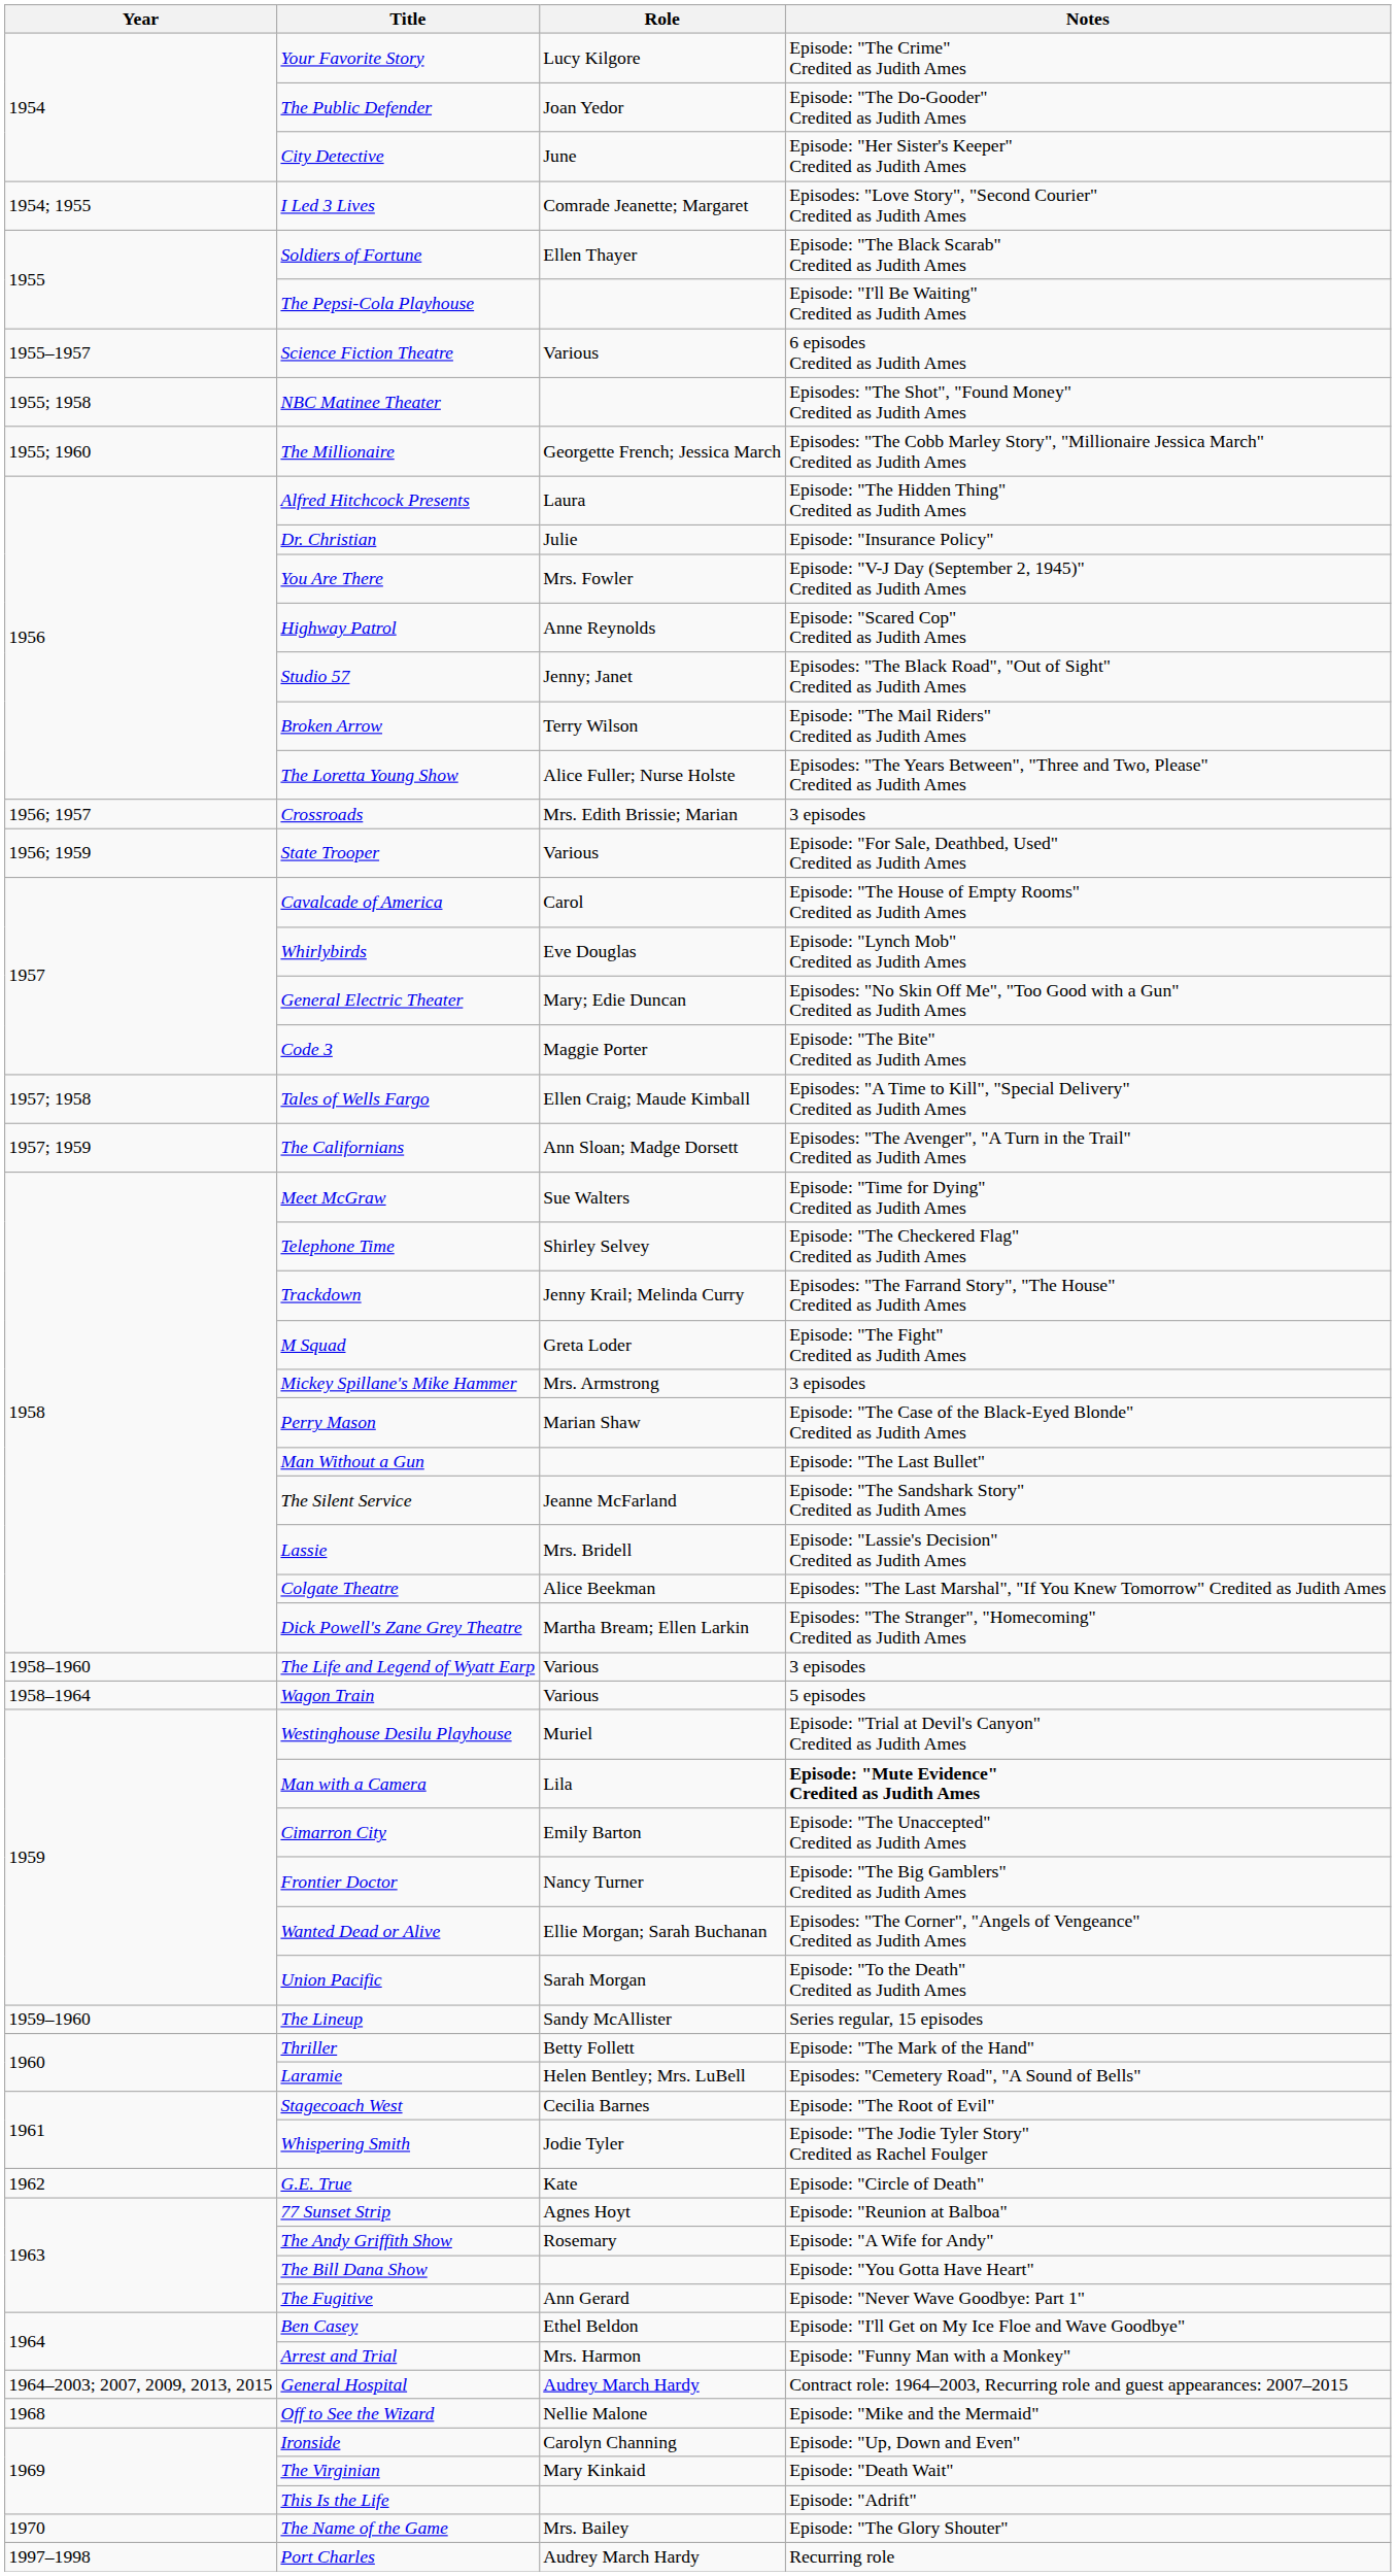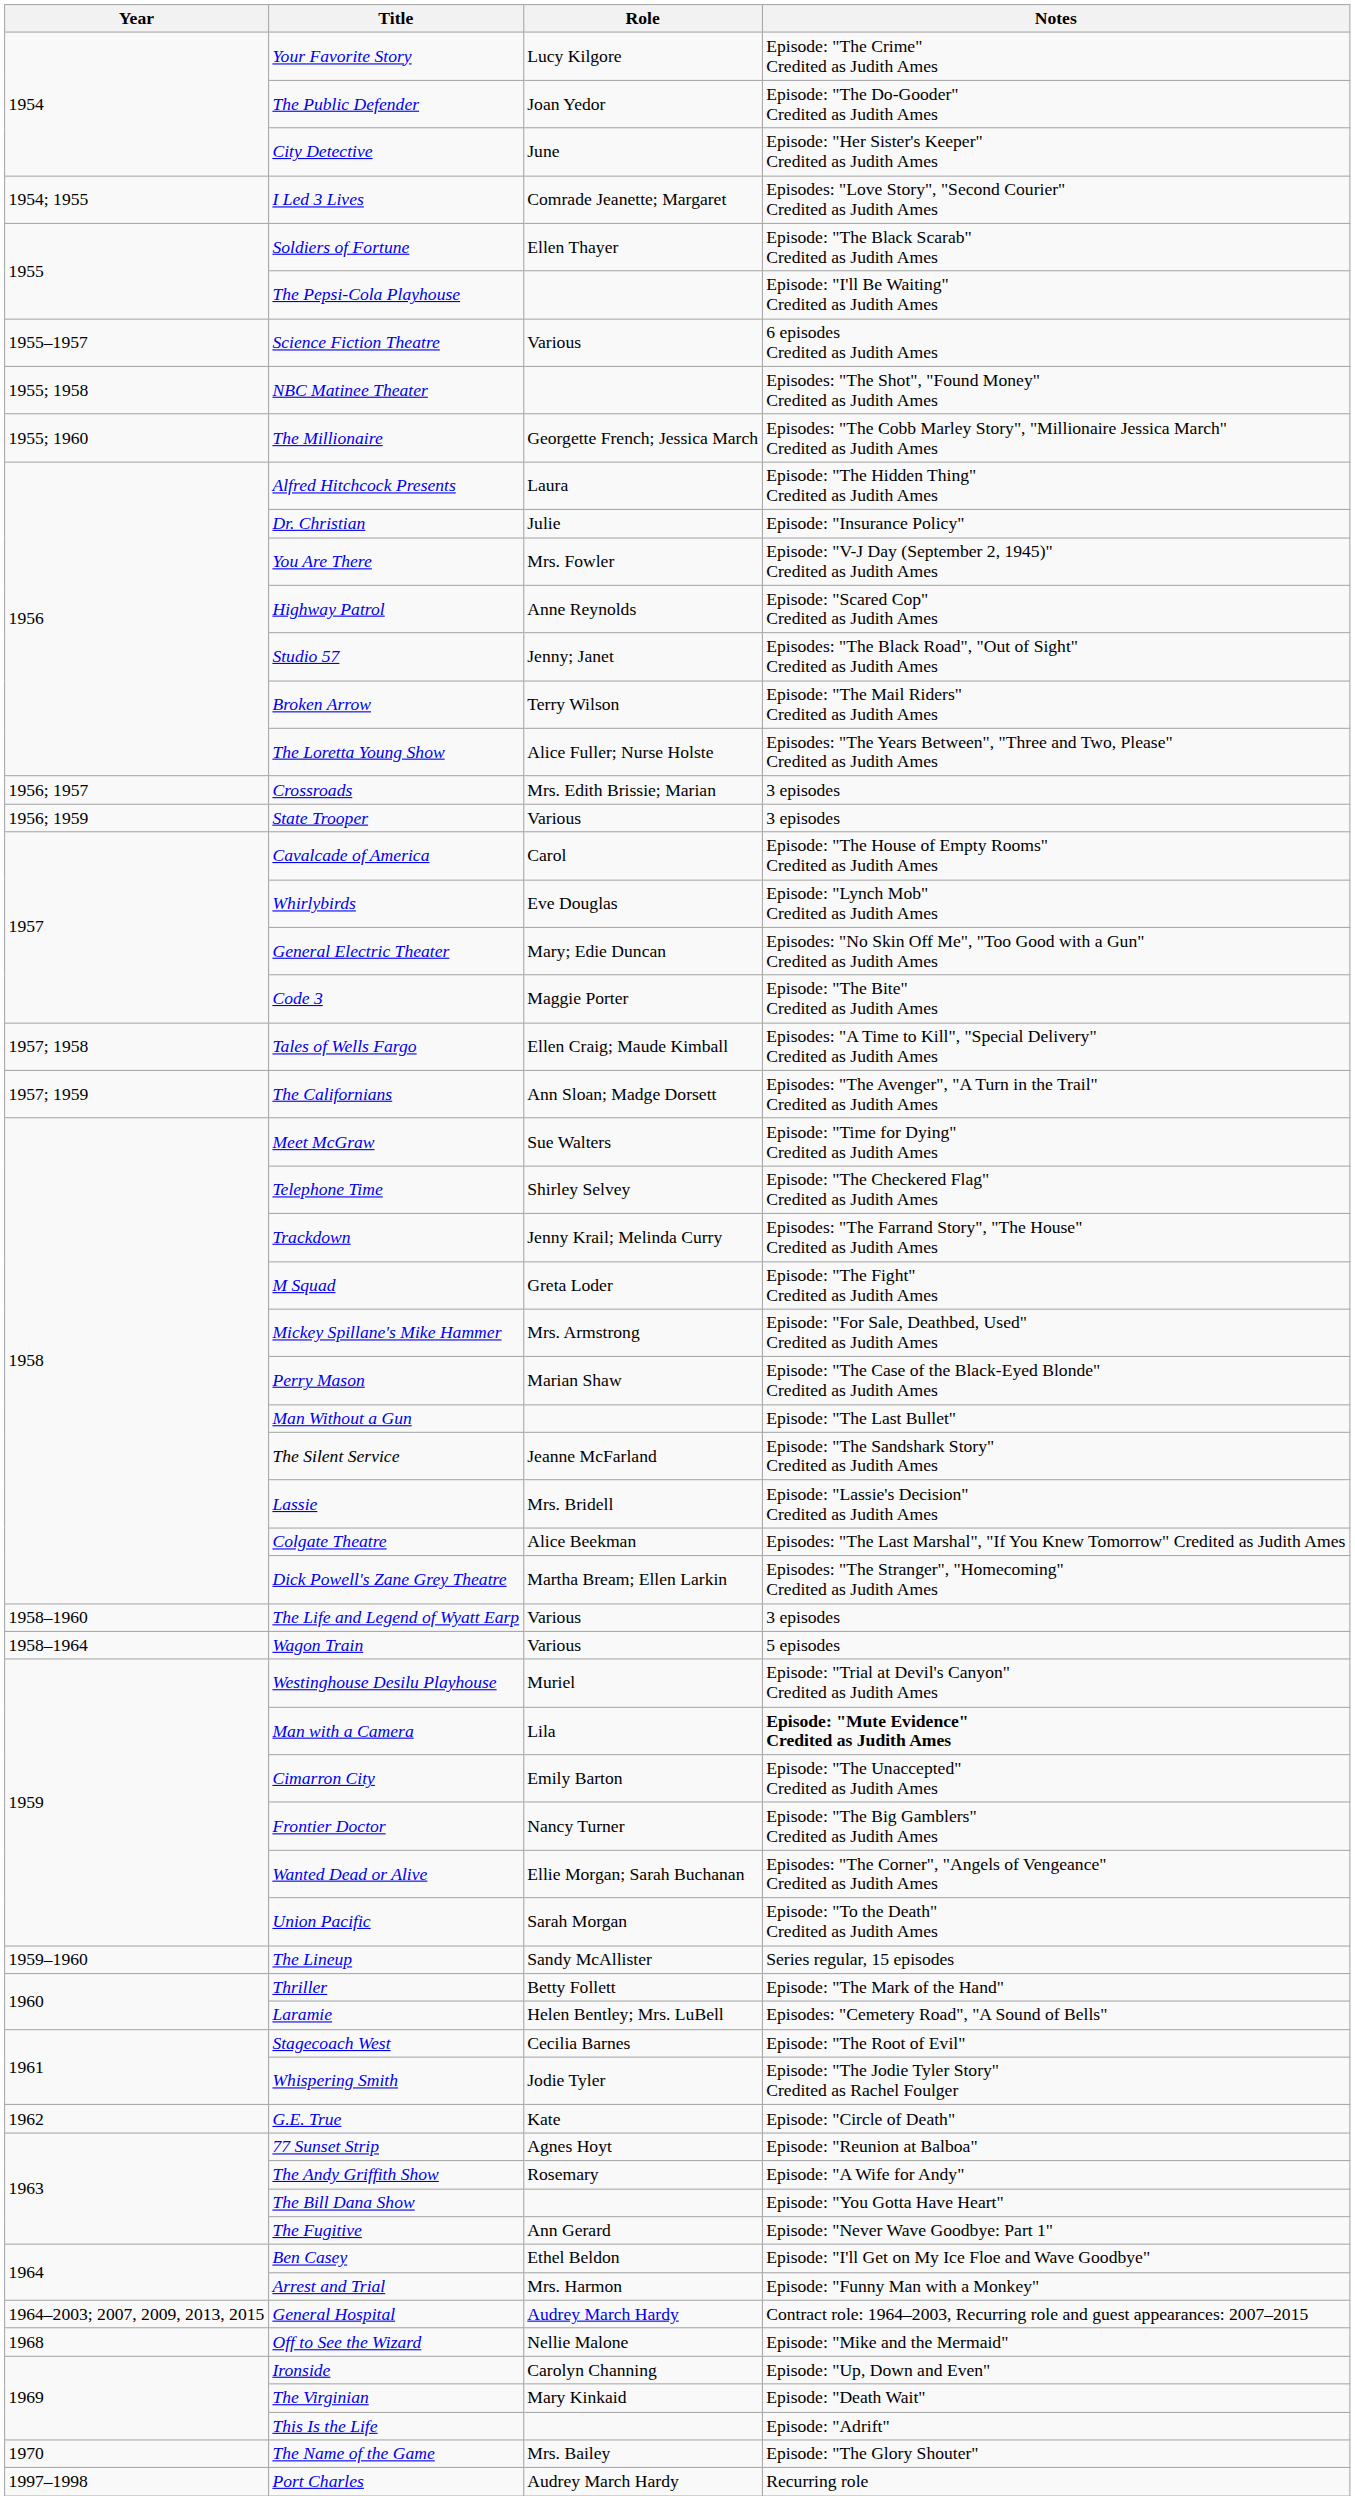 <table class="wikitable sortable">
 <tr>
 <th>Year</th>
 <th>Title</th>
 <th>Role</th>
 <th>Notes</th>
 </tr>
 <tr>
 <td rowspan="3">1954</td>
 <td><em><a href='#'>Your Favorite Story</a></em></td>
 <td>Lucy Kilgore</td>
 <td>Episode: "The Crime"<br>Credited as Judith Ames</td>
 </tr>
 <tr>
 <td><em><a href='#'>The Public Defender</a></em></td>
 <td>Joan Yedor</td>
 <td>Episode: "The Do-Gooder"<br>Credited as Judith Ames</td>
 </tr>
 <tr>
 <td><em><a href='#'>City Detective</a></em></td>
 <td>June</td>
 <td>Episode: "Her Sister's Keeper"<br>Credited as Judith Ames</td>
 </tr>
 <tr>
 <td>1954; 1955</td>
 <td><em><a href='#'>I Led 3 Lives</a></em></td>
 <td>Comrade Jeanette; Margaret</td>
 <td>Episodes: "Love Story", "Second Courier"<br>Credited as Judith Ames</td>
 </tr>
 <tr>
 <td rowspan="2">1955</td>
 <td><em><a href='#'>Soldiers of Fortune</a></em></td>
 <td>Ellen Thayer</td>
 <td>Episode: "The Black Scarab"<br>Credited as Judith Ames</td>
 </tr>
 <tr>
 <td><em><a href='#'>The Pepsi-Cola Playhouse</a></em></td>
 <td></td>
 <td>Episode: "I'll Be Waiting"<br>Credited as Judith Ames</td>
 </tr>
 <tr>
 <td>1955–1957</td>
 <td><em><a href='#'>Science Fiction Theatre</a></em></td>
 <td>Various</td>
 <td>6 episodes<br>Credited as Judith Ames</td>
 </tr>
 <tr>
 <td>1955; 1958</td>
 <td><em><a href='#'>NBC Matinee Theater</a></em></td>
 <td></td>
 <td>Episodes: "The Shot", "Found Money"<br>Credited as Judith Ames</td>
 </tr>
 <tr>
 <td>1955; 1960</td>
 <td><em><a href='#'>The Millionaire</a></em></td>
 <td>Georgette French; Jessica March</td>
 <td>Episodes: "The Cobb Marley Story", "Millionaire Jessica March"<br>Credited as Judith Ames</td>
 </tr>
 <tr>
 <td rowspan="7">1956</td>
 <td><em><a href='#'>Alfred Hitchcock Presents</a></em></td>
 <td>Laura</td>
 <td>Episode: "The Hidden Thing"<br>Credited as Judith Ames</td>
 </tr>
 <tr>
 <td><em><a href='#'>Dr. Christian</a></em></td>
 <td>Julie</td>
 <td>Episode: "Insurance Policy"</td>
 </tr>
 <tr>
 <td><em><a href='#'>You Are There</a></em></td>
 <td>Mrs. Fowler</td>
 <td>Episode: "V-J Day (September 2, 1945)"<br>Credited as Judith Ames</td>
 </tr>
 <tr>
 <td><em><a href='#'>Highway Patrol</a></em></td>
 <td>Anne Reynolds</td>
 <td>Episode: "Scared Cop"<br>Credited as Judith Ames</td>
 </tr>
 <tr>
 <td><em><a href='#'>Studio 57</a></em></td>
 <td>Jenny; Janet</td>
 <td>Episodes: "The Black Road", "Out of Sight"<br>Credited as Judith Ames</td>
 </tr>
 <tr>
 <td><em><a href='#'>Broken Arrow</a></em></td>
 <td>Terry Wilson</td>
 <td>Episode: "The Mail Riders"<br>Credited as Judith Ames</td>
 </tr>
 <tr>
 <td><em><a href='#'>The Loretta Young Show</a></em></td>
 <td>Alice Fuller; Nurse Holste</td>
 <td>Episodes: "The Years Between", "Three and Two, Please"<br>Credited as Judith Ames</td>
 </tr>
 <tr>
 <td>1956; 1957</td>
 <td><em><a href='#'>Crossroads</a></em></td>
 <td>Mrs. Edith Brissie; Marian</td>
 <td>3 episodes</td>
 </tr>
 <tr>
 <td>1956; 1959</td>
 <td><em><a href='#'>State Trooper</a></em></td>
 <td>Various</td>
-<td>Episode: "For Sale, Deathbed, Used"<br>Credited as Judith Ames</td>
+<td>3 episodes</td>
 </tr>
 <tr>
 <td rowspan="4">1957</td>
 <td><em><a href='#'>Cavalcade of America</a></em></td>
 <td>Carol</td>
 <td>Episode: "The House of Empty Rooms"<br>Credited as Judith Ames</td>
 </tr>
 <tr>
 <td><em><a href='#'>Whirlybirds</a></em></td>
 <td>Eve Douglas</td>
 <td>Episode: "Lynch Mob"<br>Credited as Judith Ames</td>
 </tr>
 <tr>
 <td><em><a href='#'>General Electric Theater</a></em></td>
 <td>Mary; Edie Duncan</td>
 <td>Episodes: "No Skin Off Me", "Too Good with a Gun"<br>Credited as Judith Ames</td>
 </tr>
 <tr>
 <td><em><a href='#'>Code 3</a></em></td>
 <td>Maggie Porter</td>
 <td>Episode: "The Bite"<br>Credited as Judith Ames</td>
 </tr>
 <tr>
 <td>1957; 1958</td>
 <td><em><a href='#'>Tales of Wells Fargo</a></em></td>
 <td>Ellen Craig; Maude Kimball</td>
 <td>Episodes: "A Time to Kill", "Special Delivery"<br>Credited as Judith Ames</td>
 </tr>
 <tr>
 <td>1957; 1959</td>
 <td><em><a href='#'>The Californians</a></em></td>
 <td>Ann Sloan; Madge Dorsett</td>
 <td>Episodes: "The Avenger", "A Turn in the Trail"<br>Credited as Judith Ames</td>
 </tr>
 <tr>
 <td rowspan="11">1958</td>
 <td><em><a href='#'>Meet McGraw</a></em></td>
 <td>Sue Walters</td>
 <td>Episode: "Time for Dying"<br>Credited as Judith Ames</td>
 </tr>
 <tr>
 <td><em><a href='#'>Telephone Time</a></em></td>
 <td>Shirley Selvey</td>
 <td>Episode: "The Checkered Flag"<br>Credited as Judith Ames</td>
 </tr>
 <tr>
 <td><em><a href='#'>Trackdown</a></em></td>
 <td>Jenny Krail; Melinda Curry</td>
 <td>Episodes: "The Farrand Story", "The House"<br>Credited as Judith Ames</td>
 </tr>
 <tr>
 <td><em><a href='#'>M Squad</a></em></td>
 <td>Greta Loder</td>
 <td>Episode: "The Fight"<br>Credited as Judith Ames</td>
 </tr>
 <tr>
 <td><em><a href='#'>Mickey Spillane's Mike Hammer</a></em></td>
 <td>Mrs. Armstrong</td>
-<td>3 episodes</td>
+<td>Episode: "For Sale, Deathbed, Used"<br>Credited as Judith Ames</td>
 </tr>
 <tr>
 <td><em><a href='#'>Perry Mason</a></em></td>
 <td>Marian Shaw</td>
 <td>Episode: "The Case of the Black-Eyed Blonde"<br>Credited as Judith Ames</td>
 </tr>
 <tr>
 <td><em><a href='#'>Man Without a Gun</a></em></td>
 <td></td>
 <td>Episode: "The Last Bullet"</td>
 </tr>
 <tr>
 <td><em>The Silent Service</em></td>
 <td>Jeanne McFarland</td>
 <td>Episode: "The Sandshark Story"<br>Credited as Judith Ames</td>
 </tr>
 <tr>
 <td><em><a href='#'>Lassie</a></em></td>
 <td>Mrs. Bridell</td>
 <td>Episode: "Lassie's Decision"<br>Credited as Judith Ames</td>
 </tr>
 <tr>
 <td><em><a href='#'>Colgate Theatre</a></em></td>
 <td>Alice Beekman</td>
 <td>Episodes: "The Last Marshal", "If You Knew Tomorrow" Credited as Judith Ames</td>
 </tr>
 <tr>
 <td><em><a href='#'>Dick Powell's Zane Grey Theatre</a></em></td>
 <td>Martha Bream; Ellen Larkin</td>
 <td>Episodes: "The Stranger", "Homecoming"<br>Credited as Judith Ames</td>
 </tr>
 <tr>
 <td>1958–1960</td>
 <td><em><a href='#'>The Life and Legend of Wyatt Earp</a></em></td>
 <td>Various</td>
 <td>3 episodes</td>
 </tr>
 <tr>
 <td>1958–1964</td>
 <td><em><a href='#'>Wagon Train</a></em></td>
 <td>Various</td>
 <td>5 episodes</td>
 </tr>
 <tr>
 <td rowspan="6">1959</td>
 <td><em><a href='#'>Westinghouse Desilu Playhouse</a></em></td>
 <td>Muriel</td>
 <td>Episode: "Trial at Devil's Canyon"<br>Credited as Judith Ames</td>
 </tr>
 <tr>
 <td><em><a href='#'>Man with a Camera</a></em></td>
 <td>Lila</td>
 <td><strong>Episode: "Mute Evidence"<br>Credited as Judith Ames</strong></td>
 </tr>
 <tr>
 <td><em><a href='#'>Cimarron City</a></em></td>
 <td>Emily Barton</td>
 <td>Episode: "The Unaccepted"<br>Credited as Judith Ames</td>
 </tr>
 <tr>
 <td><em><a href='#'>Frontier Doctor</a></em></td>
 <td>Nancy Turner</td>
 <td>Episode: "The Big Gamblers"<br>Credited as Judith Ames</td>
 </tr>
 <tr>
 <td><em><a href='#'>Wanted Dead or Alive</a></em></td>
 <td>Ellie Morgan; Sarah Buchanan</td>
 <td>Episodes: "The Corner", "Angels of Vengeance"<br>Credited as Judith Ames</td>
 </tr>
 <tr>
 <td><em><a href='#'>Union Pacific</a></em></td>
 <td>Sarah Morgan</td>
 <td>Episode: "To the Death"<br>Credited as Judith Ames</td>
 </tr>
 <tr>
 <td>1959–1960</td>
 <td><em><a href='#'>The Lineup</a></em></td>
 <td>Sandy McAllister</td>
 <td>Series regular, 15 episodes</td>
 </tr>
 <tr>
 <td rowspan="2">1960</td>
 <td><em><a href='#'>Thriller</a></em></td>
 <td>Betty Follett</td>
 <td>Episode: "The Mark of the Hand"</td>
 </tr>
 <tr>
 <td><em><a href='#'>Laramie</a></em></td>
 <td>Helen Bentley; Mrs. LuBell</td>
 <td>Episodes: "Cemetery Road", "A Sound of Bells"</td>
 </tr>
 <tr>
 <td rowspan="2">1961</td>
 <td><em><a href='#'>Stagecoach West</a></em></td>
 <td>Cecilia Barnes</td>
 <td>Episode: "The Root of Evil"</td>
 </tr>
 <tr>
 <td><em><a href='#'>Whispering Smith</a></em></td>
 <td>Jodie Tyler</td>
 <td>Episode: "The Jodie Tyler Story"<br>Credited as Rachel Foulger</td>
 </tr>
 <tr>
 <td>1962</td>
 <td><em><a href='#'>G.E. True</a></em></td>
 <td>Kate</td>
 <td>Episode: "Circle of Death"</td>
 </tr>
 <tr>
 <td rowspan="4">1963</td>
 <td><em><a href='#'>77 Sunset Strip</a></em></td>
 <td>Agnes Hoyt</td>
 <td>Episode: "Reunion at Balboa"</td>
 </tr>
 <tr>
 <td><em><a href='#'>The Andy Griffith Show</a></em></td>
 <td>Rosemary</td>
 <td>Episode: "A Wife for Andy"</td>
 </tr>
 <tr>
 <td><em><a href='#'>The Bill Dana Show</a></em></td>
 <td></td>
 <td>Episode: "You Gotta Have Heart"</td>
 </tr>
 <tr>
 <td><em><a href='#'>The Fugitive</a></em></td>
 <td>Ann Gerard</td>
 <td>Episode: "Never Wave Goodbye: Part 1"</td>
 </tr>
 <tr>
 <td rowspan="2">1964</td>
 <td><em><a href='#'>Ben Casey</a></em></td>
 <td>Ethel Beldon</td>
 <td>Episode: "I'll Get on My Ice Floe and Wave Goodbye"</td>
 </tr>
 <tr>
 <td><em><a href='#'>Arrest and Trial</a></em></td>
 <td>Mrs. Harmon</td>
 <td>Episode: "Funny Man with a Monkey"</td>
 </tr>
 <tr>
 <td>1964–2003; 2007, 2009, 2013, 2015</td>
 <td><em><a href='#'>General Hospital</a></em></td>
 <td><a href='#'>Audrey March Hardy</a></td>
 <td>Contract role: 1964–2003, Recurring role and guest appearances: 2007–2015</td>
 </tr>
 <tr>
 <td>1968</td>
 <td><em><a href='#'>Off to See the Wizard</a></em></td>
 <td>Nellie Malone</td>
 <td>Episode: "Mike and the Mermaid"</td>
 </tr>
 <tr>
 <td rowspan="3">1969</td>
 <td><em><a href='#'>Ironside</a></em></td>
 <td>Carolyn Channing</td>
 <td>Episode: "Up, Down and Even"</td>
 </tr>
 <tr>
 <td><em><a href='#'>The Virginian</a></em></td>
 <td>Mary Kinkaid</td>
 <td>Episode: "Death Wait"</td>
 </tr>
 <tr>
 <td><em><a href='#'>This Is the Life</a></em></td>
 <td></td>
 <td>Episode: "Adrift"</td>
 </tr>
 <tr>
 <td>1970</td>
 <td><em><a href='#'>The Name of the Game</a></em></td>
 <td>Mrs. Bailey</td>
 <td>Episode: "The Glory Shouter"</td>
 </tr>
 <tr>
 <td>1997–1998</td>
 <td><em><a href='#'>Port Charles</a></em></td>
 <td>Audrey March Hardy</td>
 <td>Recurring role</td>
 </tr>
 </table>
